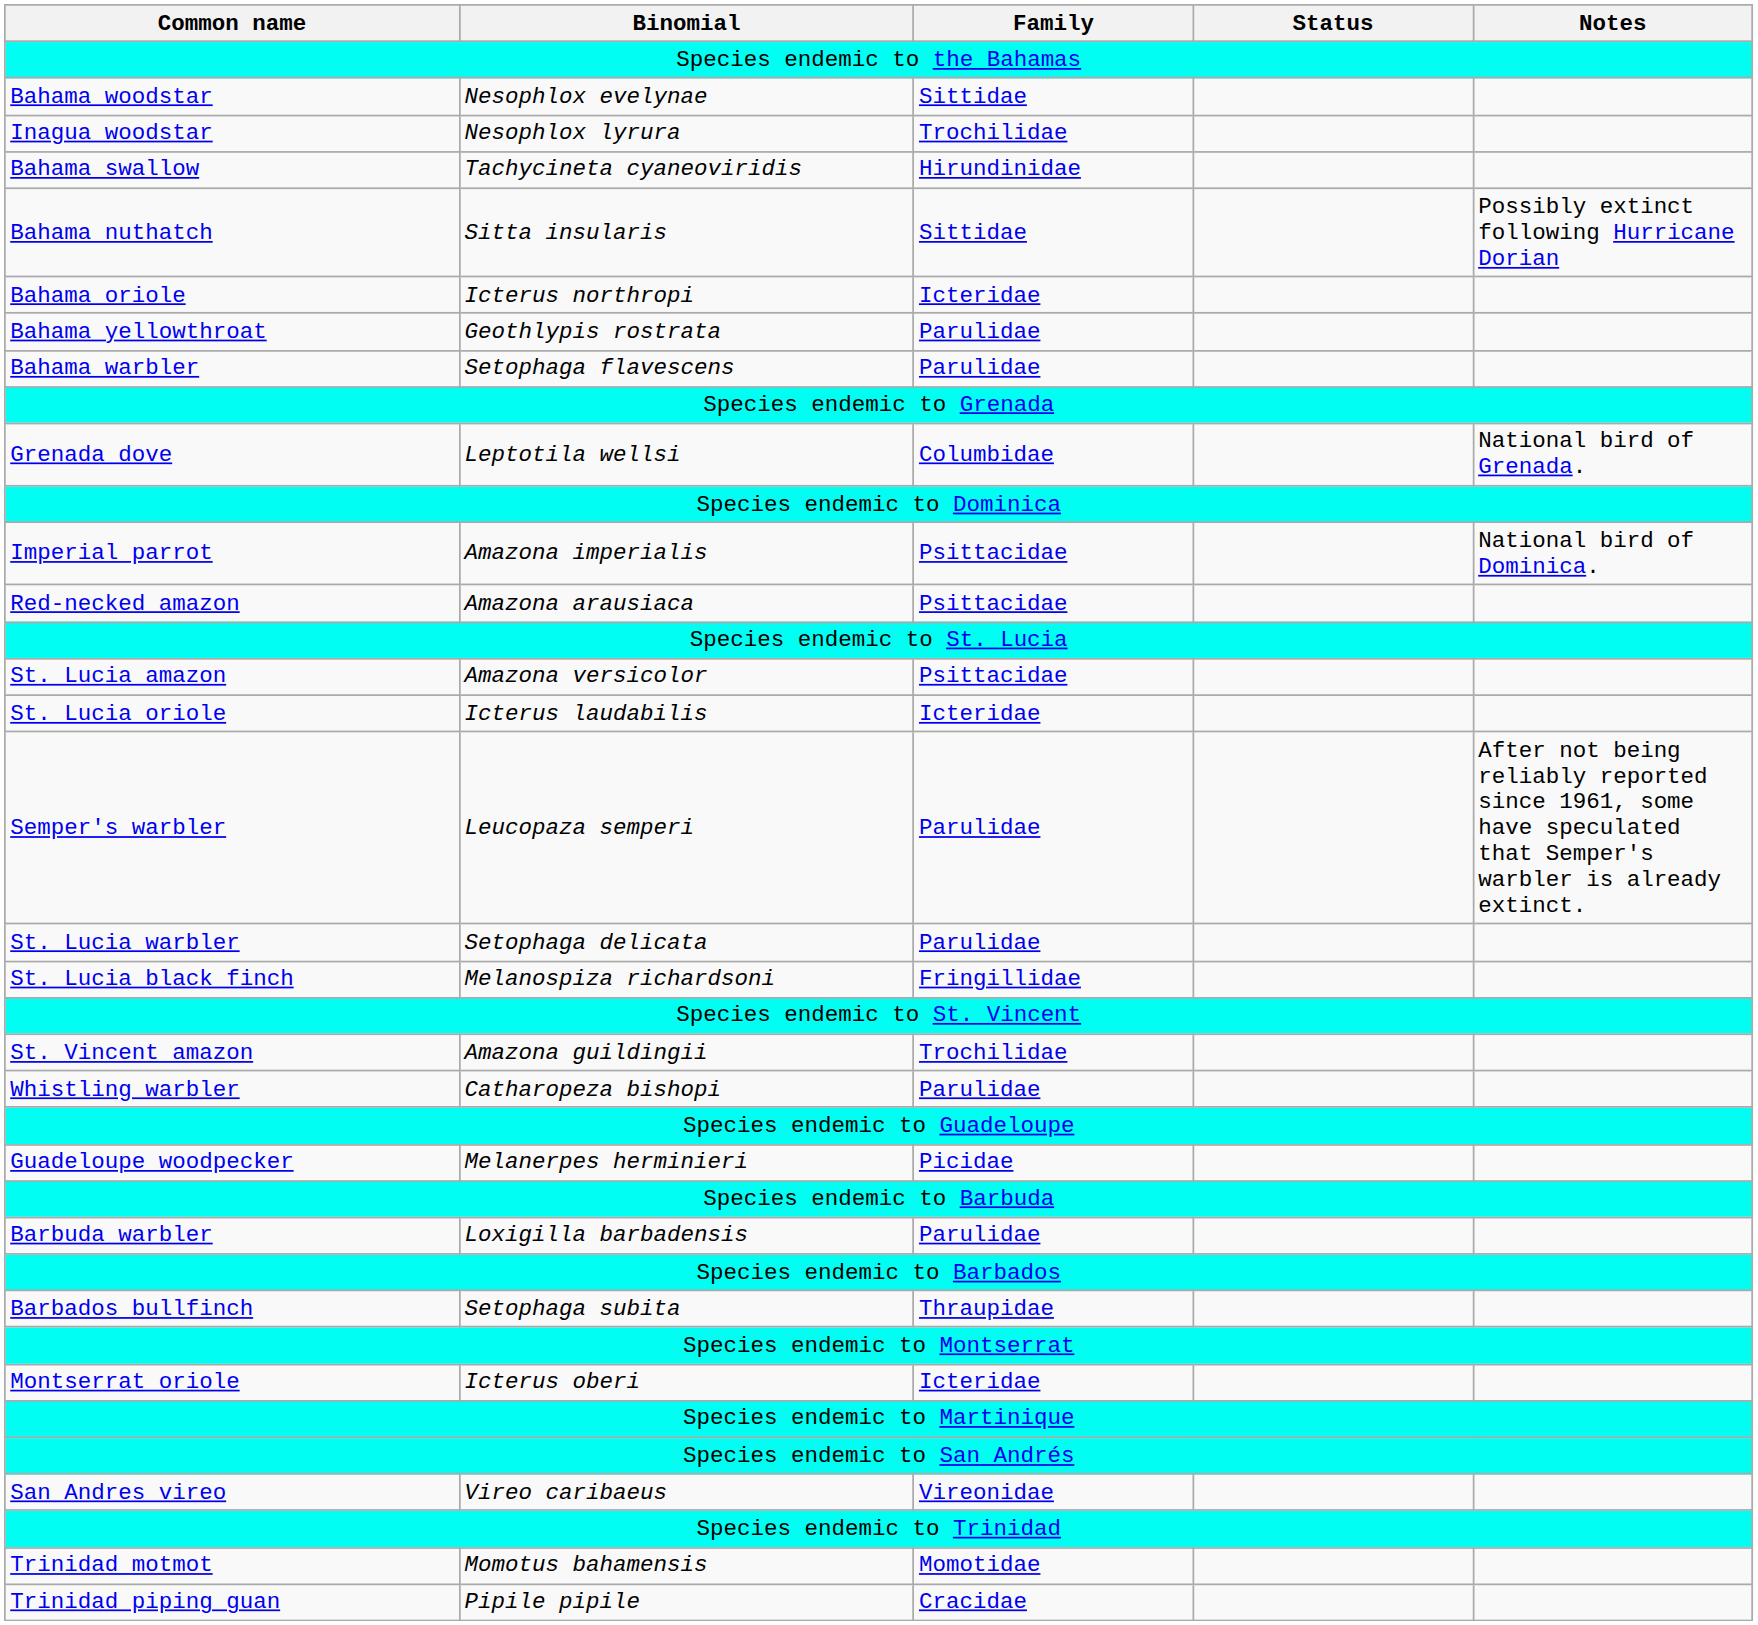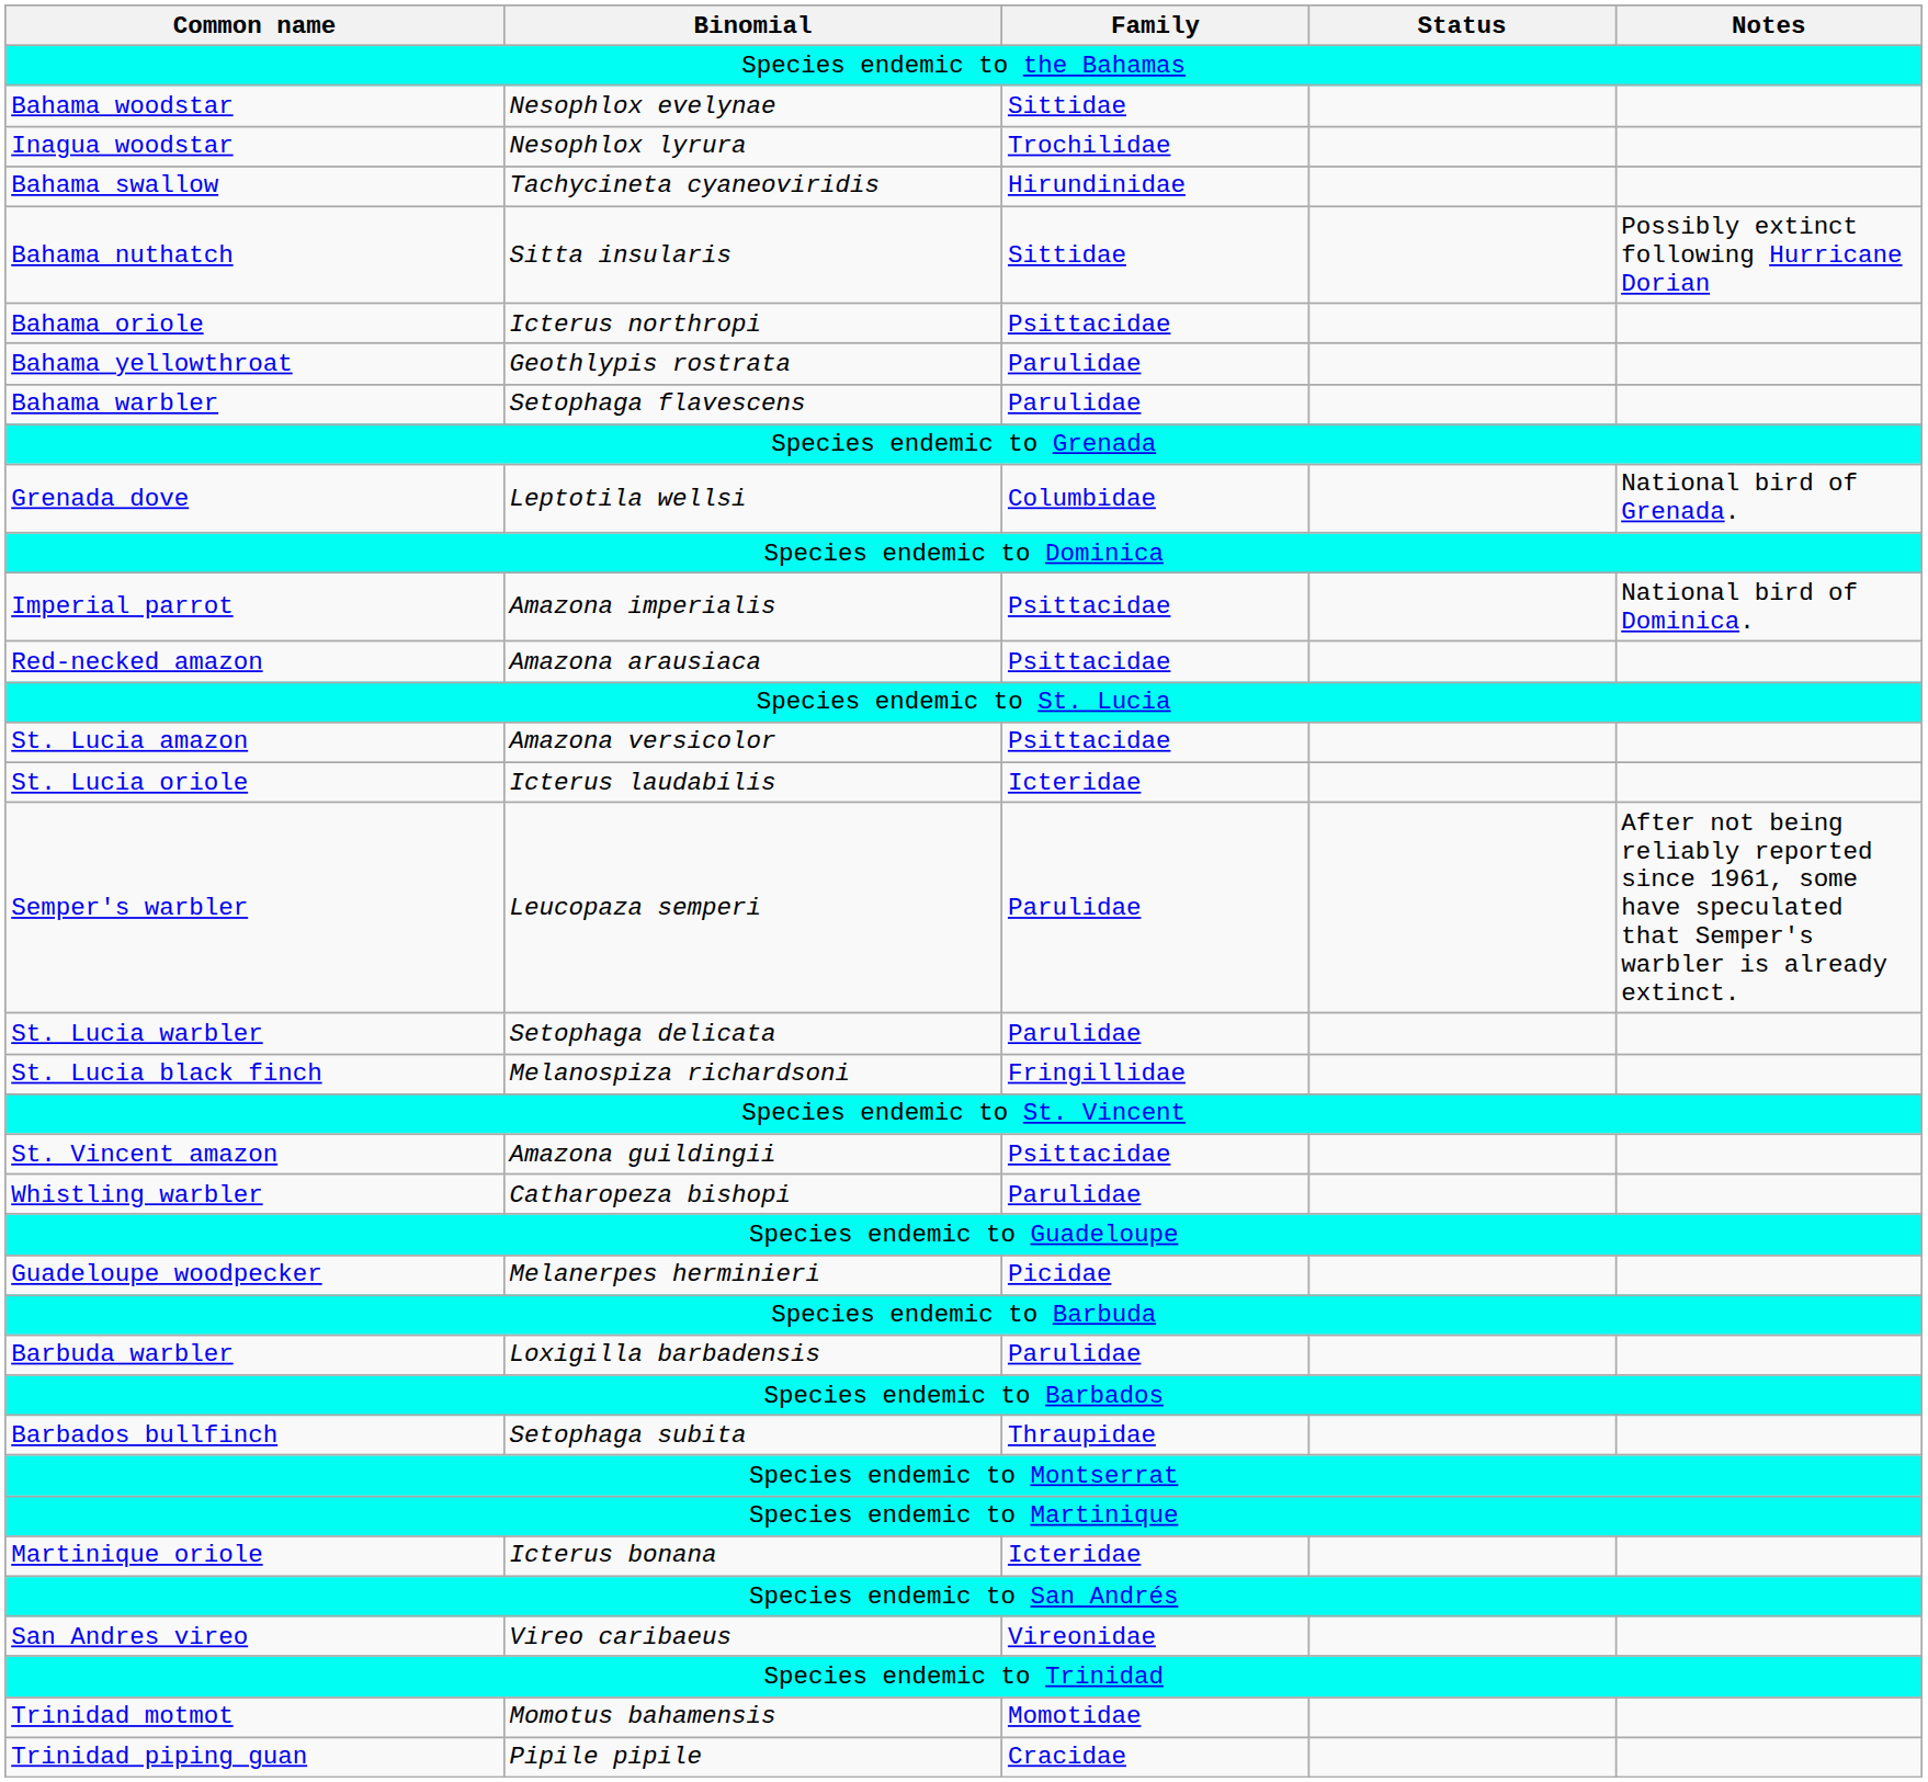 <table width=80% class="wikitable">
 <tr>
 <th width=26%>Common name</th>
 <th width=26%>Binomial</th>
 <th width=16%>Family</th>
 <th width=16%>Status</th>
 <th width=16%>Notes</th>
 </tr>
 <tr>
 <td style="text-align:center;" colspan=5 bgcolor=#00fff2>Species endemic to <a href='#'>the Bahamas</a></td>
 </tr>
 <tr>
 <td><a href='#'>Bahama woodstar</a></td>
 <td><em>Nesophlox evelynae</em></td>
 <td><a href='#'>Sittidae</a></td>
 <td></td>
 <td></td>
 </tr>
 <tr>
 <td><a href='#'>Inagua woodstar</a></td>
 <td><em>Nesophlox lyrura</em></td>
 <td><a href='#'>Trochilidae</a></td>
 <td></td>
 <td></td>
 </tr>
 <tr>
 <td><a href='#'>Bahama swallow</a></td>
 <td><em>Tachycineta cyaneoviridis</em></td>
 <td><a href='#'>Hirundinidae</a></td>
 <td></td>
 <td></td>
 </tr>
 <tr>
 <td><a href='#'>Bahama nuthatch</a></td>
 <td><em>Sitta insularis</em></td>
 <td><a href='#'>Sittidae</a></td>
 <td></td>
 <td>Possibly extinct following <a href='#'>Hurricane Dorian</a></td>
 </tr>
 <tr>
 <td><a href='#'>Bahama oriole</a></td>
 <td><em>Icterus northropi</em></td>
-<td><a href='#'>Icteridae</a></td>
+<td><a href='#'>Psittacidae</a></td>
 <td></td>
 <td></td>
 </tr>
 <tr>
 <td><a href='#'>Bahama yellowthroat</a></td>
 <td><em>Geothlypis rostrata</em></td>
 <td><a href='#'>Parulidae</a></td>
 <td></td>
 <td></td>
 </tr>
 <tr>
 <td><a href='#'>Bahama warbler</a></td>
 <td><em>Setophaga flavescens</em></td>
 <td><a href='#'>Parulidae</a></td>
 <td></td>
 <td></td>
 </tr>
 <tr>
 <td style="text-align:center;" colspan=5 bgcolor=#00fff2>Species endemic to <a href='#'>Grenada</a></td>
 </tr>
 <tr>
 <td><a href='#'>Grenada dove</a></td>
 <td><em>Leptotila wellsi</em></td>
 <td><a href='#'>Columbidae</a></td>
 <td></td>
 <td>National bird of <a href='#'>Grenada</a>.</td>
 </tr>
 <tr>
 <td style="text-align:center;" colspan=5 bgcolor=#00fff2>Species endemic to <a href='#'>Dominica</a></td>
 </tr>
 <tr>
 <td><a href='#'>Imperial parrot</a></td>
 <td><em>Amazona imperialis</em></td>
 <td><a href='#'>Psittacidae</a></td>
 <td></td>
 <td>National bird of <a href='#'>Dominica</a>.</td>
 </tr>
 <tr>
 <td><a href='#'>Red-necked amazon</a></td>
 <td><em>Amazona arausiaca</em></td>
 <td><a href='#'>Psittacidae</a></td>
 <td></td>
 <td></td>
 </tr>
 <tr>
 <td style="text-align:center;" colspan=5 bgcolor=#00fff2>Species endemic to <a href='#'>St. Lucia</a></td>
 </tr>
 <tr>
 <td><a href='#'>St. Lucia amazon</a></td>
 <td><em>Amazona versicolor</em></td>
 <td><a href='#'>Psittacidae</a></td>
 <td></td>
 <td></td>
 </tr>
 <tr>
 <td><a href='#'>St. Lucia oriole</a></td>
 <td><em>Icterus laudabilis</em></td>
 <td><a href='#'>Icteridae</a></td>
 <td></td>
 <td></td>
 </tr>
 <tr>
 <td><a href='#'>Semper's warbler</a></td>
 <td><em>Leucopaza semperi</em></td>
 <td><a href='#'>Parulidae</a></td>
 <td></td>
 <td>After not being reliably reported since 1961, some have speculated that Semper's warbler is already extinct.</td>
 </tr>
 <tr>
 <td><a href='#'>St. Lucia warbler</a></td>
 <td><em>Setophaga delicata</em></td>
 <td><a href='#'>Parulidae</a></td>
 <td></td>
 <td></td>
 </tr>
 <tr>
 <td><a href='#'>St. Lucia black finch</a></td>
 <td><em>Melanospiza richardsoni</em></td>
 <td><a href='#'>Fringillidae</a></td>
 <td></td>
 <td></td>
 </tr>
 <tr>
 <td style="text-align:center;" colspan=5 bgcolor=#00fff2>Species endemic to <a href='#'>St. Vincent</a></td>
 </tr>
 <tr>
 <td><a href='#'>St. Vincent amazon</a></td>
 <td><em>Amazona guildingii</em></td>
-<td><a href='#'>Trochilidae</a></td>
+<td><a href='#'>Psittacidae</a></td>
 <td></td>
 <td></td>
 </tr>
 <tr>
 <td><a href='#'>Whistling warbler</a></td>
 <td><em>Catharopeza bishopi</em></td>
 <td><a href='#'>Parulidae</a></td>
 <td></td>
 <td></td>
 </tr>
 <tr>
 <td style="text-align:center;" colspan=5 bgcolor=#00fff2>Species endemic to <a href='#'>Guadeloupe</a></td>
 </tr>
 <tr>
 <td><a href='#'>Guadeloupe woodpecker</a></td>
 <td><em>Melanerpes herminieri</em></td>
 <td><a href='#'>Picidae</a></td>
 <td></td>
 <td></td>
 </tr>
 <tr>
 <td style="text-align:center;" colspan=5 bgcolor=#00fff2>Species endemic to <a href='#'>Barbuda</a></td>
 </tr>
 <tr>
 <td><a href='#'>Barbuda warbler</a></td>
 <td><em>Loxigilla barbadensis</em></td>
 <td><a href='#'>Parulidae</a></td>
 <td></td>
 </tr>
 <tr>
 <td style="text-align:center;" colspan=5 bgcolor=#00fff2>Species endemic to <a href='#'>Barbados</a></td>
 </tr>
 <tr>
 <td><a href='#'>Barbados bullfinch</a></td>
 <td><em>Setophaga subita</em></td>
 <td><a href='#'>Thraupidae</a></td>
 <td></td>
 <td></td>
 </tr>
 <tr>
 <td style="text-align:center;" colspan=5 bgcolor=#00fff2>Species endemic to <a href='#'>Montserrat</a></td>
 </tr>
 <tr>
-<td><a href='#'>Montserrat oriole</a></td>
-<td><em>Icterus oberi</em></td>
+<td style="text-align:center;" colspan=5 bgcolor=#00fff2>Species endemic to <a href='#'>Martinique</a></td>
+</tr>
+<tr>
+<td><a href='#'>Martinique oriole</a></td>
+<td><em>Icterus bonana</em></td>
 <td><a href='#'>Icteridae</a></td>
 <td></td>
 <td></td>
-</tr>
-<tr>
-<td style="text-align:center;" colspan=5 bgcolor=#00fff2>Species endemic to <a href='#'>Martinique</a></td>
 </tr>
 <tr>
 <td style="text-align:center;" colspan=5 bgcolor=#00fff2>Species endemic to <a href='#'>San Andrés</a></td>
 </tr>
 <tr>
 <td><a href='#'>San Andres vireo</a></td>
 <td><em>Vireo caribaeus</em></td>
 <td><a href='#'>Vireonidae</a></td>
 <td></td>
 </tr>
 <tr>
 <td style="text-align:center;" colspan=5 bgcolor=#00fff2>Species endemic to <a href='#'>Trinidad</a></td>
 </tr>
 <tr>
 <td><a href='#'>Trinidad motmot</a></td>
 <td><em>Momotus bahamensis</em></td>
 <td><a href='#'>Momotidae</a></td>
 <td></td>
 <td></td>
 </tr>
 <tr>
 <td><a href='#'>Trinidad piping guan</a></td>
 <td><em>Pipile pipile</em></td>
 <td><a href='#'>Cracidae</a></td>
 <td></td>
 <td></td>
 </tr>
 <tr>
 </tr>
 </table>
